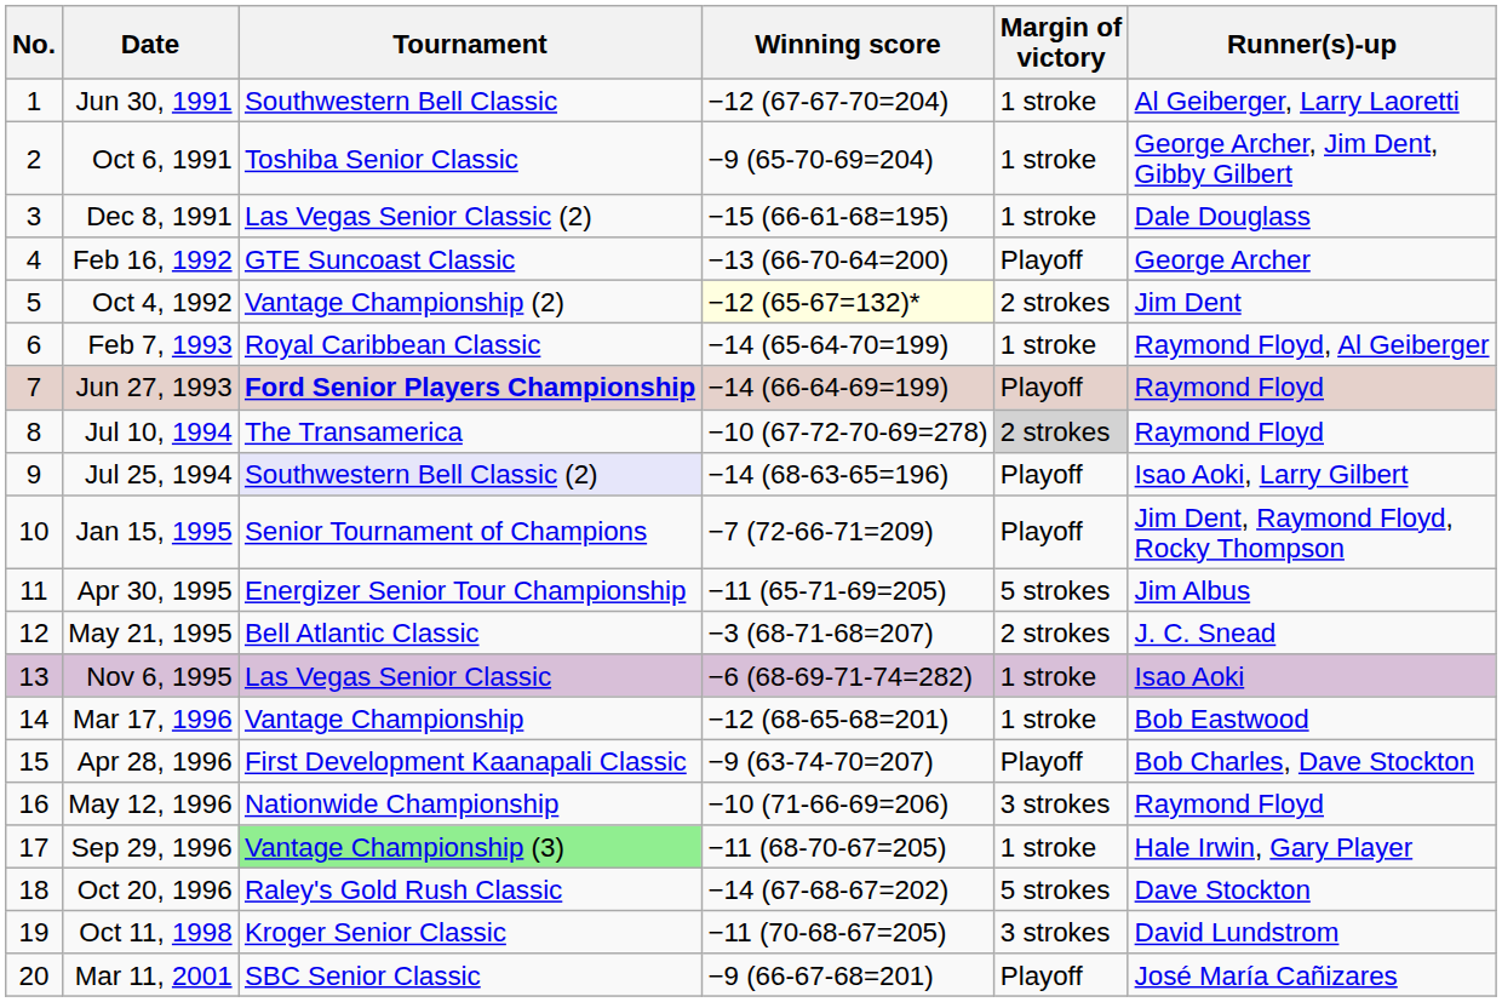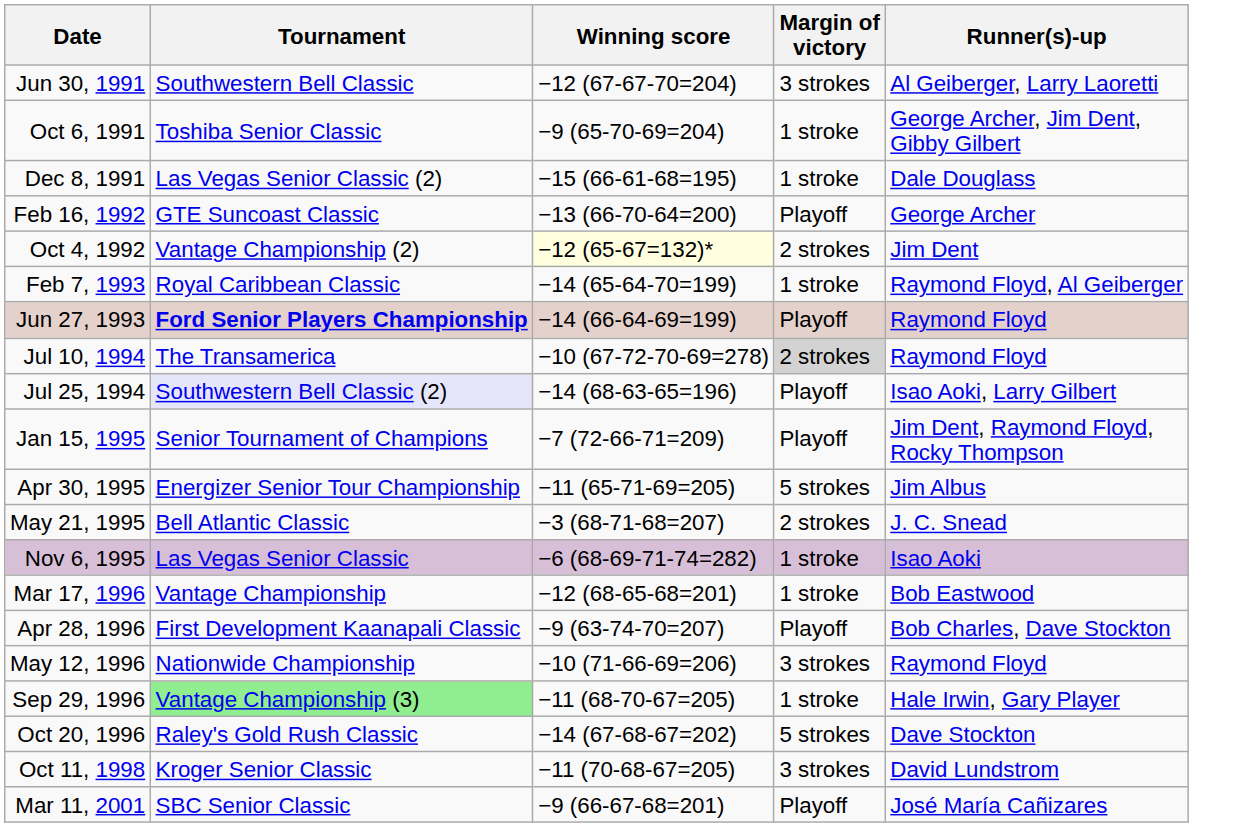 <table class="wikitable" style="font-size:95%;">
 <tr>
-<th>No.</th>
 <th>Date</th>
 <th>Tournament</th>
 <th>Winning score</th>
 <th>Margin of<br>victory</th>
 <th>Runner(s)-up</th>
 </tr>
 <tr>
-<td align=center>1</td>
 <td align=right>Jun 30, <a href='#'>1991</a></td>
 <td><a href='#'>Southwestern Bell Classic</a></td>
 <td>−12 (67-67-70=204)</td>
-<td>1 stroke</td>
+<td>3 strokes</td>
 <td> <a href='#'>Al Geiberger</a>,  <a href='#'>Larry Laoretti</a></td>
 </tr>
 <tr>
-<td align=center>2</td>
 <td align=right>Oct 6, 1991</td>
 <td><a href='#'>Toshiba Senior Classic</a></td>
 <td>−9 (65-70-69=204)</td>
 <td>1 stroke</td>
 <td> <a href='#'>George Archer</a>,  <a href='#'>Jim Dent</a>,<br> <a href='#'>Gibby Gilbert</a></td>
 </tr>
 <tr>
-<td align=center>3</td>
 <td align=right>Dec 8, 1991</td>
 <td><a href='#'>Las Vegas Senior Classic</a> (2)</td>
 <td>−15 (66-61-68=195)</td>
 <td>1 stroke</td>
 <td> <a href='#'>Dale Douglass</a></td>
 </tr>
 <tr>
-<td align=center>4</td>
 <td align=right>Feb 16, <a href='#'>1992</a></td>
 <td><a href='#'>GTE Suncoast Classic</a></td>
 <td>−13 (66-70-64=200)</td>
 <td>Playoff</td>
 <td> <a href='#'>George Archer</a></td>
 </tr>
 <tr>
-<td align=center>5</td>
 <td align=right>Oct 4, 1992</td>
 <td><a href='#'>Vantage Championship</a> (2)</td>
 <td style="background: lightyellow;">−12 (65-67=132)*</td>
 <td>2 strokes</td>
 <td> <a href='#'>Jim Dent</a></td>
 </tr>
 <tr>
-<td align=center>6</td>
 <td align=right>Feb 7, <a href='#'>1993</a></td>
 <td><a href='#'>Royal Caribbean Classic</a></td>
 <td>−14 (65-64-70=199)</td>
 <td>1 stroke</td>
 <td> <a href='#'>Raymond Floyd</a>,  <a href='#'>Al Geiberger</a></td>
 </tr>
 <tr style="background:#e5d1cb;">
-<td align=center>7</td>
 <td align=right>Jun 27, 1993</td>
 <td><strong><a href='#'>Ford Senior Players Championship</a></strong></td>
 <td>−14 (66-64-69=199)</td>
 <td>Playoff</td>
 <td> <a href='#'>Raymond Floyd</a></td>
 </tr>
 <tr>
-<td align=center>8</td>
 <td align=right>Jul 10, <a href='#'>1994</a></td>
 <td><a href='#'>The Transamerica</a></td>
 <td>−10 (67-72-70-69=278)</td>
 <td style="background: lightgrey;">2 strokes</td>
 <td> <a href='#'>Raymond Floyd</a></td>
 </tr>
 <tr>
-<td align=center>9</td>
 <td align=right>Jul 25, 1994</td>
 <td style="background: lavender;"><a href='#'>Southwestern Bell Classic</a> (2)</td>
 <td>−14 (68-63-65=196)</td>
 <td>Playoff</td>
 <td> <a href='#'>Isao Aoki</a>,  <a href='#'>Larry Gilbert</a></td>
 </tr>
 <tr>
-<td align=center>10</td>
 <td align=right>Jan 15, <a href='#'>1995</a></td>
 <td><a href='#'>Senior Tournament of Champions</a></td>
 <td>−7 (72-66-71=209)</td>
 <td>Playoff</td>
 <td> <a href='#'>Jim Dent</a>,  <a href='#'>Raymond Floyd</a>,<br> <a href='#'>Rocky Thompson</a></td>
 </tr>
 <tr>
-<td align=center>11</td>
 <td align=right>Apr 30, 1995</td>
 <td><a href='#'>Energizer Senior Tour Championship</a></td>
 <td>−11 (65-71-69=205)</td>
 <td>5 strokes</td>
 <td> <a href='#'>Jim Albus</a></td>
 </tr>
 <tr>
-<td align=center>12</td>
 <td align=right>May 21, 1995</td>
 <td><a href='#'>Bell Atlantic Classic</a></td>
 <td>−3 (68-71-68=207)</td>
 <td>2 strokes</td>
 <td> <a href='#'>J. C. Snead</a></td>
 </tr>
 <tr style="background:thistle;">
-<td align=center>13</td>
 <td align=right>Nov 6, 1995</td>
 <td><a href='#'>Las Vegas Senior Classic</a></td>
 <td>−6 (68-69-71-74=282)</td>
 <td>1 stroke</td>
 <td> <a href='#'>Isao Aoki</a></td>
 </tr>
 <tr>
-<td align=center>14</td>
 <td align=right>Mar 17, <a href='#'>1996</a></td>
 <td><a href='#'>Vantage Championship</a></td>
 <td>−12 (68-65-68=201)</td>
 <td>1 stroke</td>
 <td> <a href='#'>Bob Eastwood</a></td>
 </tr>
 <tr>
-<td align=center>15</td>
 <td align=right>Apr 28, 1996</td>
 <td><a href='#'>First Development Kaanapali Classic</a></td>
 <td>−9 (63-74-70=207)</td>
 <td>Playoff</td>
 <td> <a href='#'>Bob Charles</a>,  <a href='#'>Dave Stockton</a></td>
 </tr>
 <tr>
-<td align=center>16</td>
 <td align=right>May 12, 1996</td>
 <td><a href='#'>Nationwide Championship</a></td>
 <td>−10 (71-66-69=206)</td>
 <td>3 strokes</td>
 <td> <a href='#'>Raymond Floyd</a></td>
 </tr>
 <tr>
-<td align=center>17</td>
 <td align=right>Sep 29, 1996</td>
 <td style="background: lightgreen;"><a href='#'>Vantage Championship</a> (3)</td>
 <td>−11 (68-70-67=205)</td>
 <td>1 stroke</td>
 <td> <a href='#'>Hale Irwin</a>,  <a href='#'>Gary Player</a></td>
 </tr>
 <tr>
-<td align=center>18</td>
 <td align=right>Oct 20, 1996</td>
 <td><a href='#'>Raley's Gold Rush Classic</a></td>
 <td>−14 (67-68-67=202)</td>
 <td>5 strokes</td>
 <td> <a href='#'>Dave Stockton</a></td>
 </tr>
 <tr>
-<td align=center>19</td>
 <td align=right>Oct 11, <a href='#'>1998</a></td>
 <td><a href='#'>Kroger Senior Classic</a></td>
 <td>−11 (70-68-67=205)</td>
 <td>3 strokes</td>
 <td> <a href='#'>David Lundstrom</a></td>
 </tr>
 <tr>
-<td align=center>20</td>
 <td align=right>Mar 11, <a href='#'>2001</a></td>
 <td><a href='#'>SBC Senior Classic</a></td>
 <td>−9 (66-67-68=201)</td>
 <td>Playoff</td>
 <td> <a href='#'>José María Cañizares</a></td>
 </tr>
 </table>
